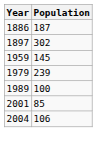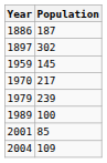 <table class="wikitable sortable">
 <tr>
 <th>Year</th>
 <th>Population</th>
 </tr>
 <tr>
 <td>1886</td>
 <td>187</td>
 </tr>
 <tr>
 <td>1897</td>
 <td>302</td>
 </tr>
 <tr>
 <td>1959</td>
 <td>145</td>
 </tr>
 <tr>
+<td>1970</td>
+<td>217</td>
+</tr>
+<tr>
 <td>1979</td>
 <td>239</td>
 </tr>
 <tr>
 <td>1989</td>
 <td>100</td>
 </tr>
 <tr>
 <td>2001</td>
 <td>85</td>
 </tr>
 <tr>
 <td>2004</td>
-<td>106</td>
+<td>109</td>
 </tr>
 </table>
